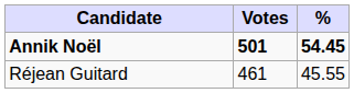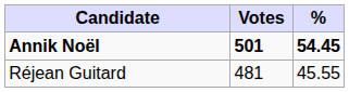 <table class="wikitable">
 <tr>
 <th style="background:#ddf; width:200px;">Candidate</th>
 <th style="background:#ddf; width:50px;">Votes</th>
 <th style="background:#ddf; width:30px;">%</th>
 </tr>
 <tr>
 <td><strong>Annik Noël</strong></td>
 <td><strong>501</strong></td>
 <td><strong>54.45</strong></td>
 </tr>
 <tr>
 <td>Réjean Guitard</td>
-<td>461</td>
+<td>481</td>
 <td>45.55</td>
 </tr>
 </table>
